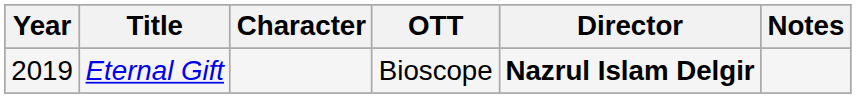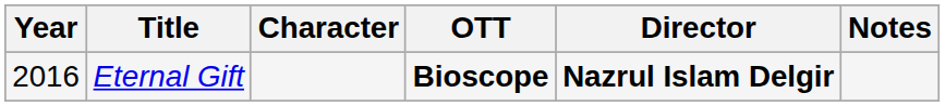 <table class="wikitable sortable" style="background:#F5F5F5;">
 <tr>
 <th>Year</th>
 <th>Title</th>
 <th>Character</th>
 <th>OTT</th>
 <th>Director</th>
 <th>Notes</th>
 </tr>
 <tr>
-<td>2019</td>
+<td>2016</td>
 <td><em><a href='#'>Eternal Gift</a></em></td>
 <td></td>
-<td>Bioscope</td>
+<td><strong>Bioscope</strong></td>
 <td><strong>Nazrul Islam Delgir</strong></td>
 <td></td>
 </tr>
 </table>
